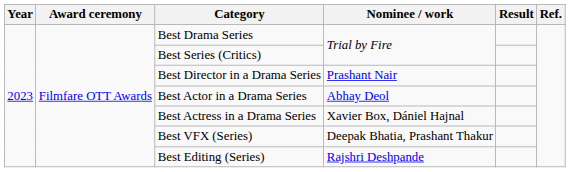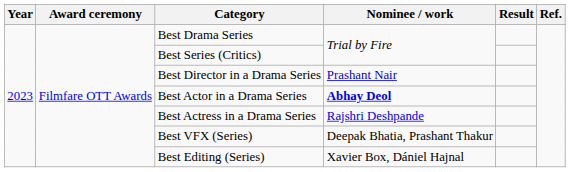 <table class="wikitable">
 <tr>
 <th>Year</th>
 <th>Award ceremony</th>
 <th>Category</th>
 <th>Nominee / work</th>
 <th>Result</th>
 <th>Ref.</th>
 </tr>
 <tr>
 <td rowspan="7"><a href='#'>2023</a></td>
 <td rowspan="7"><a href='#'>Filmfare OTT Awards</a></td>
 <td>Best Drama Series</td>
 <td rowspan="2"><em>Trial by Fire</em></td>
 <td></td>
 <td rowspan="7"></td>
 </tr>
 <tr>
 <td>Best Series (Critics)</td>
 <td></td>
 </tr>
 <tr>
 <td>Best Director in a Drama Series</td>
 <td><a href='#'>Prashant Nair</a></td>
 <td></td>
 </tr>
 <tr>
 <td>Best Actor in a Drama Series</td>
-<td><a href='#'>Abhay Deol</a></td>
+<td><strong><a href='#'>Abhay Deol</a></strong></td>
 <td></td>
 </tr>
 <tr>
 <td>Best Actress in a Drama Series</td>
-<td>Xavier Box, Dániel Hajnal</td>
+<td><a href='#'>Rajshri Deshpande</a></td>
 <td></td>
 </tr>
 <tr>
 <td>Best VFX (Series)</td>
 <td>Deepak Bhatia, Prashant Thakur</td>
 <td></td>
 </tr>
 <tr>
 <td>Best Editing (Series)</td>
-<td><a href='#'>Rajshri Deshpande</a></td>
+<td>Xavier Box, Dániel Hajnal</td>
 <td></td>
 </tr>
 </table>
